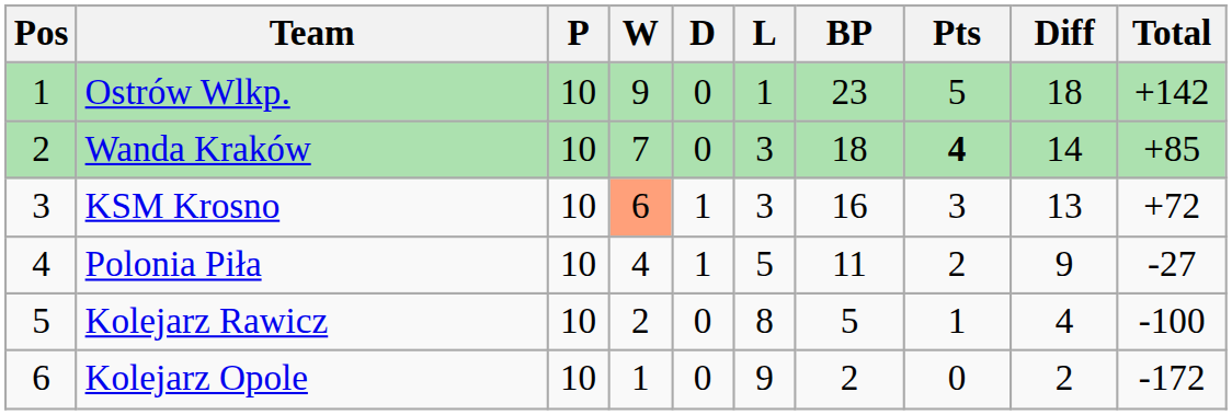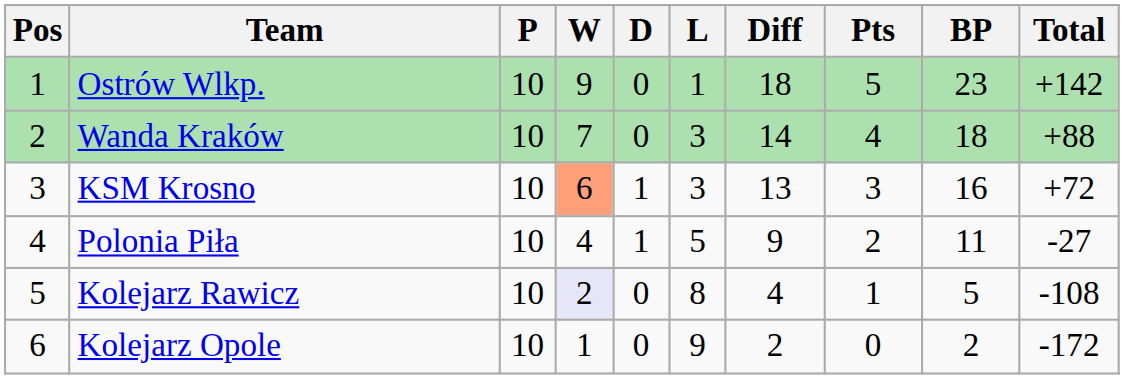 <table class="wikitable" style="font-size: 100%">
 <tr>
 <th width=20>Pos</th>
 <th width=200>Team</th>
 <th width=20>P</th>
 <th width=20>W</th>
 <th width=20>D</th>
 <th width=20>L</th>
+<th width=40>Diff</th>
+<th width=40>Pts</th>
 <th width=40>BP</th>
-<th width=40>Pts</th>
-<th width=40>Diff</th>
 <th width=40>Total</th>
 </tr>
 <tr align=center style="background:#ACE1AF;">
 <td>1</td>
 <td align="left"><a href='#'>Ostrów Wlkp.</a></td>
 <td>10</td>
 <td>9</td>
 <td>0</td>
 <td>1</td>
+<td>18</td>
+<td>5</td>
 <td>23</td>
-<td>5</td>
-<td>18</td>
 <td>+142</td>
 </tr>
 <tr align=center style="background:#ACE1AF;">
 <td>2</td>
 <td align="left"><a href='#'>Wanda Kraków</a></td>
 <td>10</td>
 <td>7</td>
 <td>0</td>
 <td>3</td>
+<td>14</td>
+<td>4</td>
 <td>18</td>
-<td><strong>4</strong></td>
-<td>14</td>
-<td>+85</td>
+<td>+88</td>
 </tr>
 <tr align=center>
 <td>3</td>
 <td align="left"><a href='#'>KSM Krosno</a></td>
 <td>10</td>
 <td style="background: lightsalmon;">6</td>
 <td>1</td>
 <td>3</td>
+<td>13</td>
+<td>3</td>
 <td>16</td>
-<td>3</td>
-<td>13</td>
 <td>+72</td>
 </tr>
 <tr align=center>
 <td>4</td>
 <td align="left"><a href='#'>Polonia Piła</a></td>
 <td>10</td>
 <td>4</td>
 <td>1</td>
 <td>5</td>
+<td>9</td>
+<td>2</td>
 <td>11</td>
-<td>2</td>
-<td>9</td>
 <td>-27</td>
 </tr>
 <tr align=center>
 <td>5</td>
 <td align="left"><a href='#'>Kolejarz Rawicz</a></td>
 <td>10</td>
-<td>2</td>
+<td style="background: lavender;">2</td>
 <td>0</td>
 <td>8</td>
+<td>4</td>
+<td>1</td>
 <td>5</td>
-<td>1</td>
-<td>4</td>
-<td>-100</td>
+<td>-108</td>
 </tr>
 <tr align=center>
 <td>6</td>
 <td align="left"><a href='#'>Kolejarz Opole</a></td>
 <td>10</td>
 <td>1</td>
 <td>0</td>
 <td>9</td>
 <td>2</td>
 <td>0</td>
 <td>2</td>
 <td>-172</td>
 </tr>
 </table>
